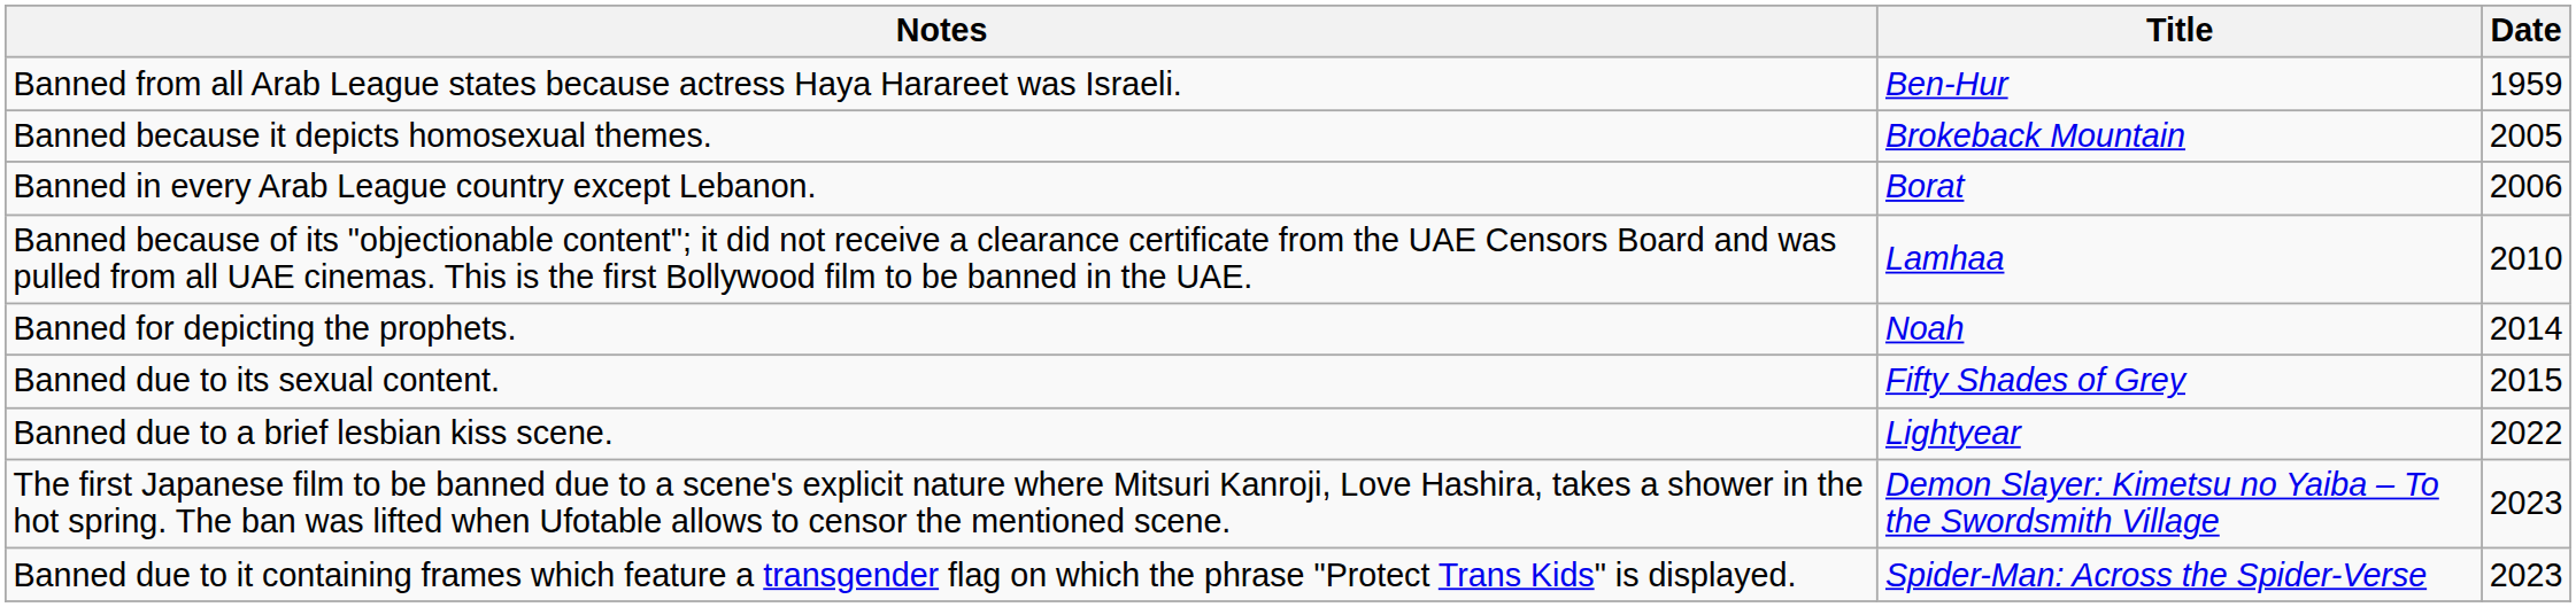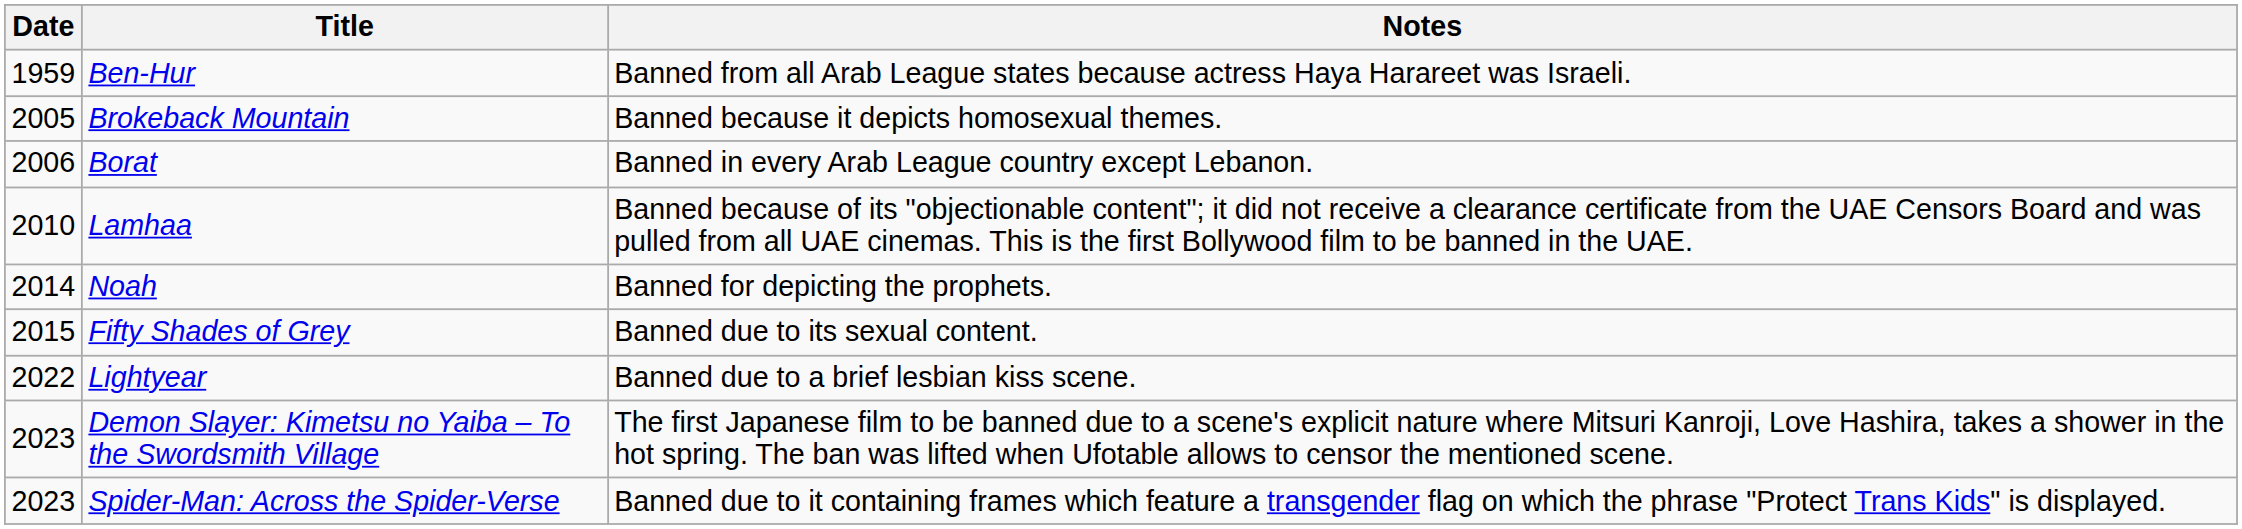 <table class="wikitable sortable">
 <tr>
+<th>Date</th>
+<th>Title</th>
 <th>Notes</th>
-<th>Title</th>
-<th>Date</th>
 </tr>
 <tr>
+<td>1959</td>
+<td><em><a href='#'>Ben-Hur</a></em></td>
 <td>Banned from all Arab League states because actress Haya Harareet was Israeli.</td>
-<td><em><a href='#'>Ben-Hur</a></em></td>
-<td>1959</td>
 </tr>
 <tr>
+<td>2005</td>
+<td><em><a href='#'>Brokeback Mountain</a></em></td>
 <td>Banned because it depicts homosexual themes.</td>
-<td><em><a href='#'>Brokeback Mountain</a></em></td>
-<td>2005</td>
 </tr>
 <tr>
+<td>2006</td>
+<td><em><a href='#'>Borat</a></em></td>
 <td>Banned in every Arab League country except Lebanon.</td>
-<td><em><a href='#'>Borat</a></em></td>
-<td>2006</td>
 </tr>
 <tr>
+<td>2010</td>
+<td><em><a href='#'>Lamhaa</a></em></td>
 <td>Banned because of its "objectionable content"; it did not receive a clearance certificate from the UAE Censors Board and was pulled from all UAE cinemas. This is the first Bollywood film to be banned in the UAE.</td>
-<td><em><a href='#'>Lamhaa</a></em></td>
-<td>2010</td>
 </tr>
 <tr>
+<td>2014</td>
+<td><em><a href='#'>Noah</a></em></td>
 <td>Banned for depicting the prophets.</td>
-<td><em><a href='#'>Noah</a></em></td>
-<td>2014</td>
 </tr>
 <tr>
+<td>2015</td>
+<td><em><a href='#'>Fifty Shades of Grey</a></em></td>
 <td>Banned due to its sexual content.</td>
-<td><em><a href='#'>Fifty Shades of Grey</a></em></td>
-<td>2015</td>
 </tr>
 <tr>
+<td>2022</td>
+<td><em><a href='#'>Lightyear</a></em></td>
 <td>Banned due to a brief lesbian kiss scene.</td>
-<td><em><a href='#'>Lightyear</a></em></td>
-<td>2022</td>
 </tr>
 <tr>
+<td>2023</td>
+<td><em><a href='#'>Demon Slayer: Kimetsu no Yaiba – To the Swordsmith Village</a></em></td>
 <td>The first Japanese film to be banned due to a scene's explicit nature where Mitsuri Kanroji, Love Hashira, takes a shower in the hot spring. The ban was lifted when Ufotable allows to censor the mentioned scene.</td>
-<td><em><a href='#'>Demon Slayer: Kimetsu no Yaiba – To the Swordsmith Village</a></em></td>
-<td>2023</td>
 </tr>
 <tr>
+<td>2023</td>
+<td><em><a href='#'>Spider-Man: Across the Spider-Verse</a></em></td>
 <td>Banned due to it containing frames which feature a <a href='#'>transgender</a> flag on which the phrase "Protect <a href='#'>Trans Kids</a>" is displayed.</td>
-<td><em><a href='#'>Spider-Man: Across the Spider-Verse</a></em></td>
-<td>2023</td>
 </tr>
 </table>
